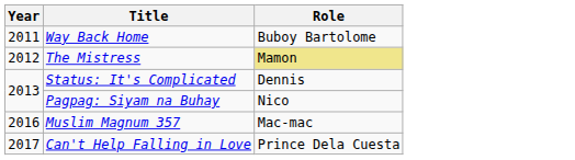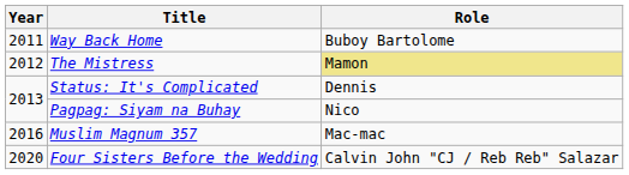 <table class="wikitable sortable">
 <tr>
 <th>Year</th>
 <th>Title</th>
 <th>Role</th>
 </tr>
 <tr>
 <td>2011</td>
 <td><em><a href='#'>Way Back Home</a></em></td>
 <td>Buboy Bartolome</td>
 </tr>
 <tr>
 <td>2012</td>
 <td><em><a href='#'>The Mistress</a></em></td>
 <td style="background: khaki;">Mamon</td>
 </tr>
 <tr>
 <td rowspan=2>2013</td>
 <td><em><a href='#'>Status: It's Complicated</a></em></td>
 <td>Dennis</td>
 </tr>
 <tr>
 <td><em><a href='#'>Pagpag: Siyam na Buhay</a></em></td>
 <td>Nico</td>
 </tr>
 <tr>
 <td>2016</td>
 <td><em><a href='#'>Muslim Magnum 357</a></em></td>
 <td>Mac-mac</td>
 </tr>
 <tr>
-<td>2017</td>
-<td><em><a href='#'>Can't Help Falling in Love</a></em></td>
-<td>Prince Dela Cuesta</td>
+<td>2020</td>
+<td><em><a href='#'>Four Sisters Before the Wedding</a></em></td>
+<td>Calvin John "CJ / Reb Reb" Salazar</td>
 </tr>
 </table>
